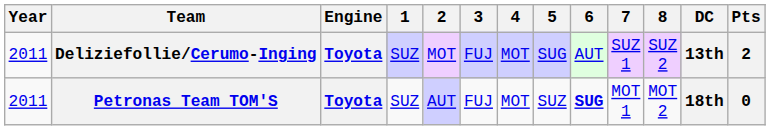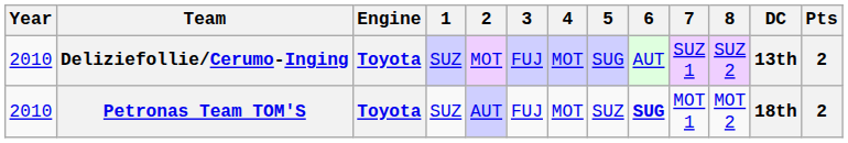 <table class="wikitable" style="text-align:center; font-size:90%">
 <tr>
 <th>Year</th>
 <th>Team</th>
 <th>Engine</th>
 <th>1</th>
 <th>2</th>
 <th>3</th>
 <th>4</th>
 <th>5</th>
 <th>6</th>
 <th>7</th>
 <th>8</th>
 <th>DC</th>
 <th>Pts</th>
 </tr>
 <tr>
-<td><a href='#'>2011</a></td>
+<td><a href='#'>2010</a></td>
 <th>Deliziefollie/<a href='#'>Cerumo</a>-<a href='#'>Inging</a></th>
 <th><a href='#'>Toyota</a></th>
 <td style="background:#CFCFFF;"><a href='#'>SUZ</a><br></td>
 <td style="background:#EFCFFF;"><a href='#'>MOT</a><br></td>
 <td style="background:#CFCFFF;"><a href='#'>FUJ</a><br></td>
 <td style="background:#CFCFFF;"><a href='#'>MOT</a><br></td>
 <td style="background:#CFCFFF;"><a href='#'>SUG</a><br></td>
 <td style="background:#DFFFDF;"><a href='#'>AUT</a><br></td>
 <td style="background:#EFCFFF;"><a href='#'>SUZ<br>1</a><br></td>
 <td style="background:#EFCFFF;"><a href='#'>SUZ<br>2</a><br></td>
 <th>13th</th>
 <th>2</th>
 </tr>
 <tr>
-<td><a href='#'>2011</a></td>
+<td><a href='#'>2010</a></td>
 <th><a href='#'>Petronas Team TOM'S</a></th>
 <th><a href='#'>Toyota</a></th>
 <td><a href='#'>SUZ</a></td>
 <td style="background:#CFCFFF;"><a href='#'>AUT</a><br></td>
 <td><a href='#'>FUJ</a></td>
 <td><a href='#'>MOT</a></td>
 <td><a href='#'>SUZ</a></td>
 <td><strong><a href='#'>SUG</a></strong></td>
 <td><a href='#'>MOT<br>1</a></td>
 <td><a href='#'>MOT<br>2</a></td>
 <th>18th</th>
-<th>0</th>
+<th>2</th>
 </tr>
 </table>
